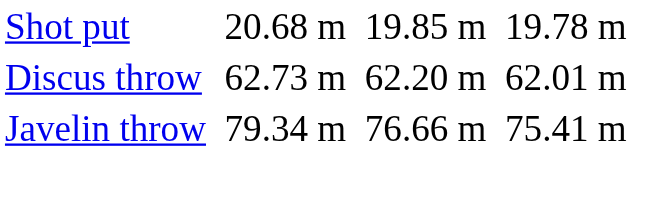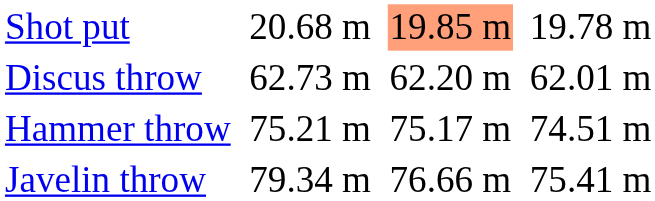 <table>
 <tr>
 </tr>
 <tr>
 <td><a href='#'>Shot put</a></td>
 <td></td>
 <td>20.68 m</td>
 <td></td>
-<td>19.85 m</td>
+<td style="background: lightsalmon;">19.85 m</td>
 <td></td>
 <td>19.78 m</td>
 </tr>
 <tr>
 <td><a href='#'>Discus throw</a></td>
 <td></td>
 <td>62.73 m</td>
 <td></td>
 <td>62.20 m</td>
 <td></td>
 <td>62.01 m</td>
 </tr>
 <tr>
+<td><a href='#'>Hammer throw</a></td>
+<td></td>
+<td>75.21 m</td>
+<td></td>
+<td>75.17 m</td>
+<td></td>
+<td>74.51 m</td>
+</tr>
+<tr>
 <td><a href='#'>Javelin throw</a></td>
 <td></td>
 <td>79.34 m</td>
 <td></td>
 <td>76.66 m</td>
 <td></td>
 <td>75.41 m</td>
 </tr>
 </table>
